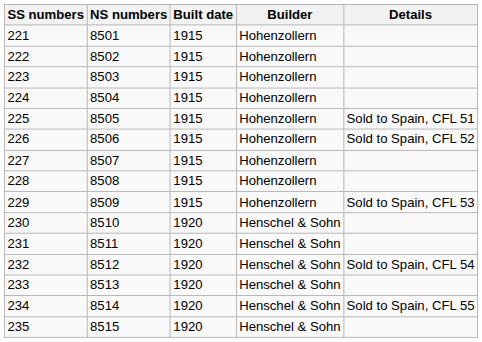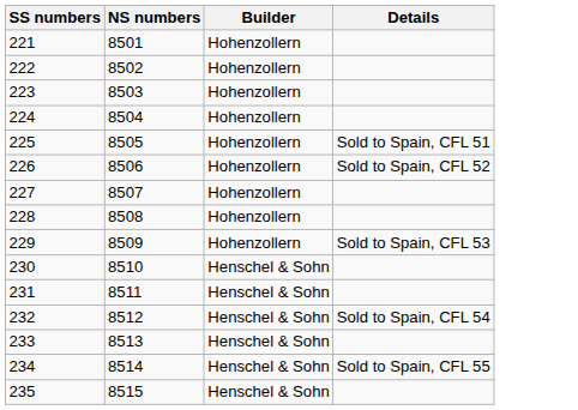 <table class="wikitable" style="float">
 <tr>
 <th>SS numbers</th>
 <th>NS numbers</th>
-<th>Built date</th>
 <th>Builder</th>
 <th>Details</th>
 </tr>
 <tr>
 <td>221</td>
 <td>8501</td>
-<td>1915</td>
 <td>Hohenzollern</td>
 <td></td>
 </tr>
 <tr>
 <td>222</td>
 <td>8502</td>
-<td>1915</td>
 <td>Hohenzollern</td>
 <td></td>
 </tr>
 <tr>
 <td>223</td>
 <td>8503</td>
-<td>1915</td>
 <td>Hohenzollern</td>
 <td></td>
 </tr>
 <tr>
 <td>224</td>
 <td>8504</td>
-<td>1915</td>
 <td>Hohenzollern</td>
 <td></td>
 </tr>
 <tr>
 <td>225</td>
 <td>8505</td>
-<td>1915</td>
 <td>Hohenzollern</td>
 <td>Sold to Spain, CFL 51</td>
 </tr>
 <tr>
 <td>226</td>
 <td>8506</td>
-<td>1915</td>
 <td>Hohenzollern</td>
 <td>Sold to Spain, CFL 52</td>
 </tr>
 <tr>
 <td>227</td>
 <td>8507</td>
-<td>1915</td>
 <td>Hohenzollern</td>
 <td></td>
 </tr>
 <tr>
 <td>228</td>
 <td>8508</td>
-<td>1915</td>
 <td>Hohenzollern</td>
 <td></td>
 </tr>
 <tr>
 <td>229</td>
 <td>8509</td>
-<td>1915</td>
 <td>Hohenzollern</td>
 <td>Sold to Spain, CFL 53</td>
 </tr>
 <tr>
 <td>230</td>
 <td>8510</td>
-<td>1920</td>
 <td>Henschel & Sohn</td>
 <td></td>
 </tr>
 <tr>
 <td>231</td>
 <td>8511</td>
-<td>1920</td>
 <td>Henschel & Sohn</td>
 <td></td>
 </tr>
 <tr>
 <td>232</td>
 <td>8512</td>
-<td>1920</td>
 <td>Henschel & Sohn</td>
 <td>Sold to Spain, CFL 54</td>
 </tr>
 <tr>
 <td>233</td>
 <td>8513</td>
-<td>1920</td>
 <td>Henschel & Sohn</td>
 <td></td>
 </tr>
 <tr>
 <td>234</td>
 <td>8514</td>
-<td>1920</td>
 <td>Henschel & Sohn</td>
 <td>Sold to Spain, CFL 55</td>
 </tr>
 <tr>
 <td>235</td>
 <td>8515</td>
-<td>1920</td>
 <td>Henschel & Sohn</td>
 <td></td>
 </tr>
 </table>
